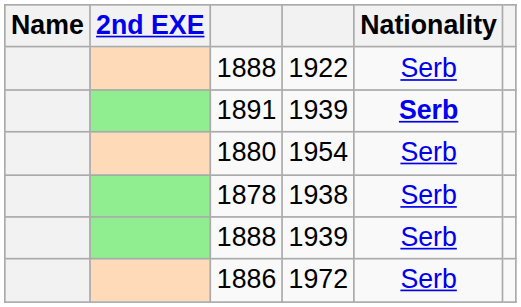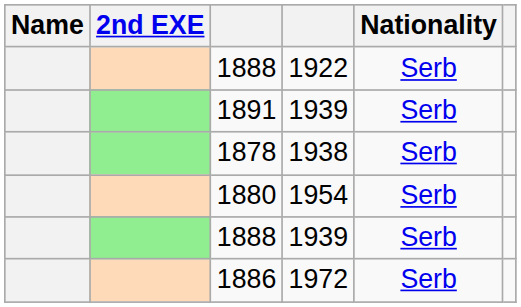 <table class="wikitable sortable" style=text-align:center>
 <tr>
 <th scope="col">Name</th>
 <th scope="col"><a href='#'>2nd EXE</a></th>
 <th scope="col"></th>
 <th scope="col"></th>
 <th scope="col">Nationality</th>
 <th scope="col" class="unsortable"></th>
 </tr>
 <tr>
 <th align="center" scope="row" style="font-weight:normal;"></th>
 <td bgcolor = PeachPuff></td>
 <td>1888</td>
 <td>1922</td>
 <td><a href='#'>Serb</a></td>
 <td></td>
 </tr>
 <tr>
 <th align="center" scope="row" style="font-weight:normal;"></th>
 <td bgcolor = LightGreen></td>
 <td>1891</td>
 <td>1939</td>
-<td><strong><a href='#'>Serb</a></strong></td>
-<td></td>
-</tr>
-<tr>
-<th align="center" scope="row" style="font-weight:normal;"></th>
-<td bgcolor = PeachPuff></td>
-<td>1880</td>
-<td>1954</td>
 <td><a href='#'>Serb</a></td>
 <td></td>
 </tr>
 <tr>
 <th align="center" scope="row" style="font-weight:normal;"></th>
 <td bgcolor = LightGreen></td>
 <td>1878</td>
 <td>1938</td>
+<td><a href='#'>Serb</a></td>
+<td></td>
+</tr>
+<tr>
+<th align="center" scope="row" style="font-weight:normal;"></th>
+<td bgcolor = PeachPuff></td>
+<td>1880</td>
+<td>1954</td>
 <td><a href='#'>Serb</a></td>
 <td></td>
 </tr>
 <tr>
 <th align="center" scope="row" style="font-weight:normal;"></th>
 <td bgcolor = LightGreen></td>
 <td>1888</td>
 <td>1939</td>
 <td><a href='#'>Serb</a></td>
 <td></td>
 </tr>
 <tr>
 <th align="center" scope="row" style="font-weight:normal;"></th>
 <td bgcolor = PeachPuff></td>
 <td>1886</td>
 <td>1972</td>
 <td><a href='#'>Serb</a></td>
 <td></td>
 </tr>
 </table>
